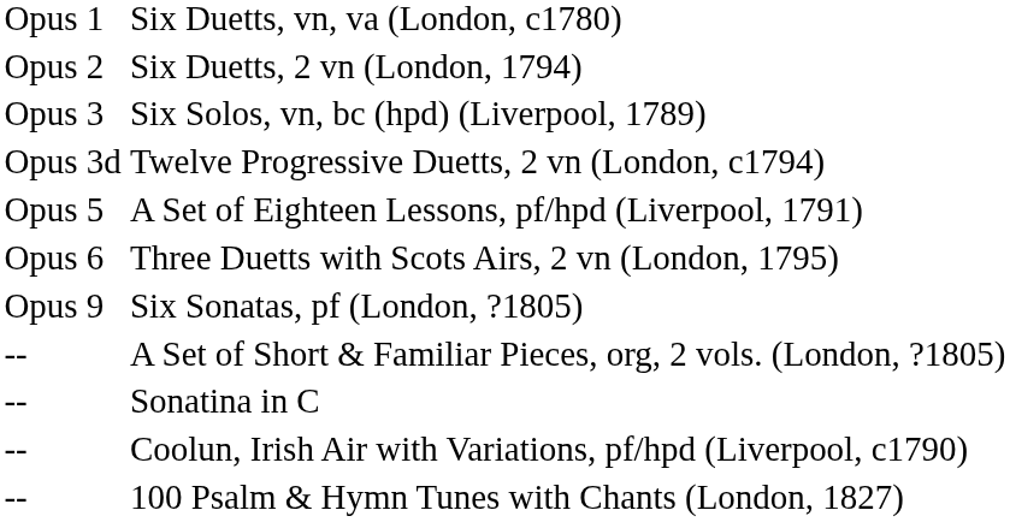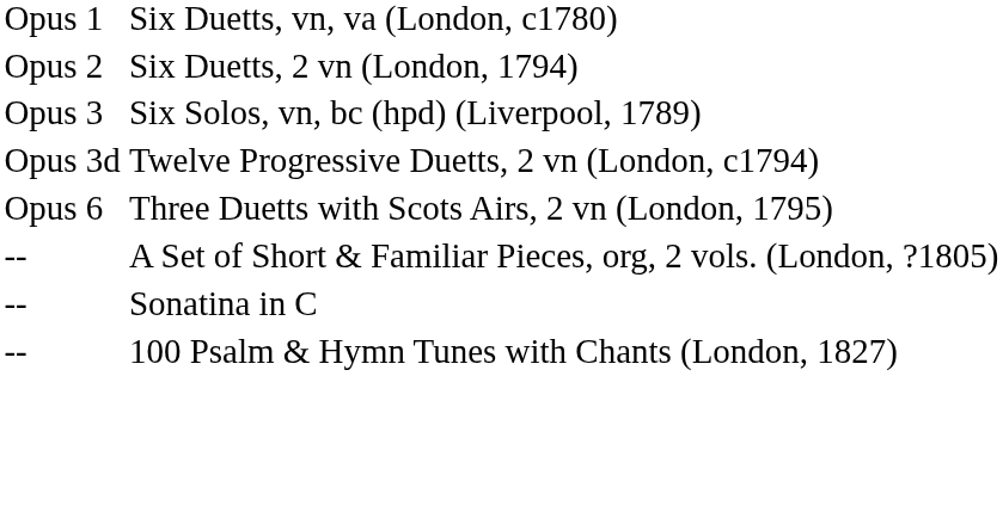 <table>
 <tr>
 <td>Opus 1</td>
 <td>Six Duetts, vn, va (London, c1780)</td>
 </tr>
 <tr>
 <td>Opus 2</td>
 <td>Six Duetts, 2 vn (London, 1794)</td>
 </tr>
 <tr>
 <td>Opus 3</td>
 <td>Six Solos, vn, bc (hpd) (Liverpool, 1789)</td>
 </tr>
 <tr>
 <td>Opus 3d</td>
 <td>Twelve Progressive Duetts, 2 vn (London, c1794)</td>
 </tr>
 <tr>
-<td>Opus 5</td>
-<td>A Set of Eighteen Lessons, pf/hpd (Liverpool, 1791)</td>
-</tr>
-<tr>
 <td>Opus 6</td>
 <td>Three Duetts with Scots Airs, 2 vn (London, 1795)</td>
-</tr>
-<tr>
-<td>Opus 9</td>
-<td>Six Sonatas, pf (London, ?1805)</td>
 </tr>
 <tr>
 <td>--</td>
 <td>A Set of Short & Familiar Pieces, org, 2 vols. (London, ?1805)</td>
 </tr>
 <tr>
 <td>--</td>
 <td>Sonatina in C</td>
 </tr>
 <tr>
 <td>--</td>
-<td>Coolun, Irish Air with Variations, pf/hpd (Liverpool, c1790)</td>
-</tr>
-<tr>
-<td>--</td>
 <td>100 Psalm & Hymn Tunes with Chants (London, 1827)</td>
 </tr>
 </table>
